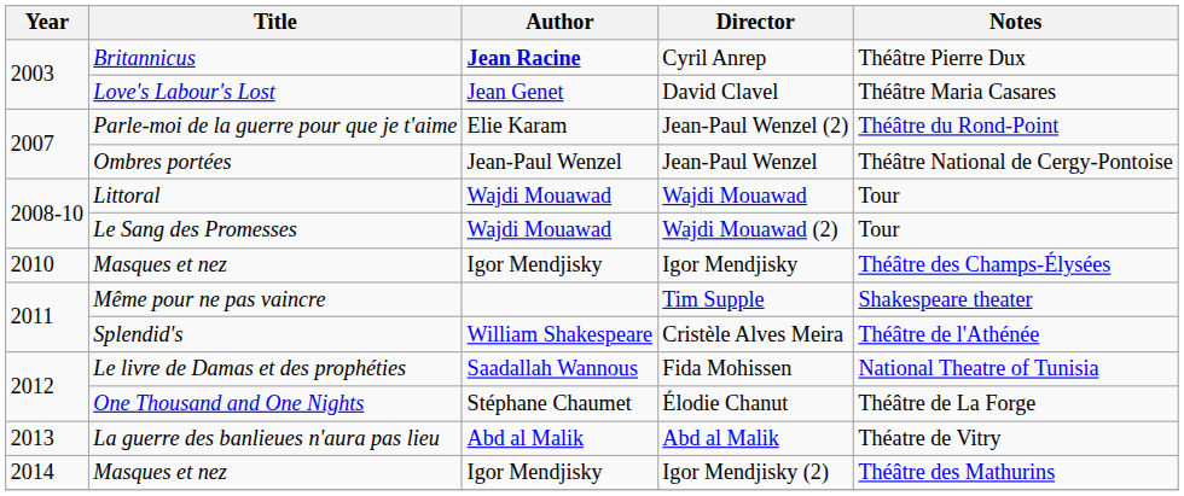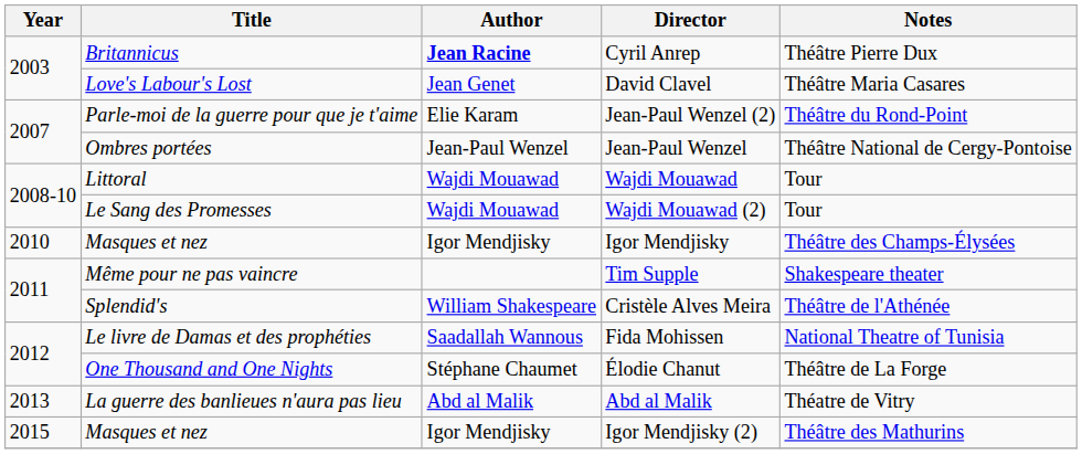 <table class="wikitable sortable">
 <tr>
 <th>Year</th>
 <th>Title</th>
 <th>Author</th>
 <th>Director</th>
 <th class="unsortable">Notes</th>
 </tr>
 <tr>
 <td rowspan=2>2003</td>
 <td><em><a href='#'>Britannicus</a></em></td>
 <td><strong><a href='#'>Jean Racine</a></strong></td>
 <td>Cyril Anrep</td>
 <td>Théâtre Pierre Dux</td>
 </tr>
 <tr>
 <td><em><a href='#'>Love's Labour's Lost</a></em></td>
 <td><a href='#'>Jean Genet</a></td>
 <td>David Clavel</td>
 <td>Théâtre Maria Casares</td>
 </tr>
 <tr>
 <td rowspan=2>2007</td>
 <td><em>Parle-moi de la guerre pour que je t'aime</em></td>
 <td>Elie Karam</td>
 <td>Jean-Paul Wenzel (2)</td>
 <td><a href='#'>Théâtre du Rond-Point</a></td>
 </tr>
 <tr>
 <td><em>Ombres portées</em></td>
 <td>Jean-Paul Wenzel</td>
 <td>Jean-Paul Wenzel</td>
 <td>Théâtre National de Cergy-Pontoise</td>
 </tr>
 <tr>
 <td rowspan=2>2008-10</td>
 <td><em>Littoral</em></td>
 <td><a href='#'>Wajdi Mouawad</a></td>
 <td><a href='#'>Wajdi Mouawad</a></td>
 <td>Tour</td>
 </tr>
 <tr>
 <td><em>Le Sang des Promesses</em></td>
 <td><a href='#'>Wajdi Mouawad</a></td>
 <td><a href='#'>Wajdi Mouawad</a> (2)</td>
 <td>Tour</td>
 </tr>
 <tr>
 <td rowspan=1>2010</td>
 <td><em>Masques et nez</em></td>
 <td>Igor Mendjisky</td>
 <td>Igor Mendjisky</td>
 <td><a href='#'>Théâtre des Champs-Élysées</a></td>
 </tr>
 <tr>
 <td rowspan=2>2011</td>
 <td><em>Même pour ne pas vaincre</em></td>
 <td></td>
 <td><a href='#'>Tim Supple</a></td>
 <td><a href='#'>Shakespeare theater</a></td>
 </tr>
 <tr>
 <td><em>Splendid's</em></td>
 <td><a href='#'>William Shakespeare</a></td>
 <td>Cristèle Alves Meira</td>
 <td><a href='#'>Théâtre de l'Athénée</a></td>
 </tr>
 <tr>
 <td rowspan=2>2012</td>
 <td><em>Le livre de Damas et des prophéties</em></td>
 <td><a href='#'>Saadallah Wannous</a></td>
 <td>Fida Mohissen</td>
 <td><a href='#'>National Theatre of Tunisia</a></td>
 </tr>
 <tr>
 <td><em><a href='#'>One Thousand and One Nights</a></em></td>
 <td>Stéphane Chaumet</td>
 <td>Élodie Chanut</td>
 <td>Théâtre de La Forge</td>
 </tr>
 <tr>
 <td rowspan=1>2013</td>
 <td><em>La guerre des banlieues n'aura pas lieu</em></td>
 <td><a href='#'>Abd al Malik</a></td>
 <td><a href='#'>Abd al Malik</a></td>
 <td>Théatre de Vitry</td>
 </tr>
 <tr>
-<td rowspan=1>2014</td>
+<td rowspan=1>2015</td>
 <td><em>Masques et nez</em></td>
 <td>Igor Mendjisky</td>
 <td>Igor Mendjisky (2)</td>
 <td><a href='#'>Théâtre des Mathurins</a></td>
 </tr>
 <tr>
 </tr>
 </table>
